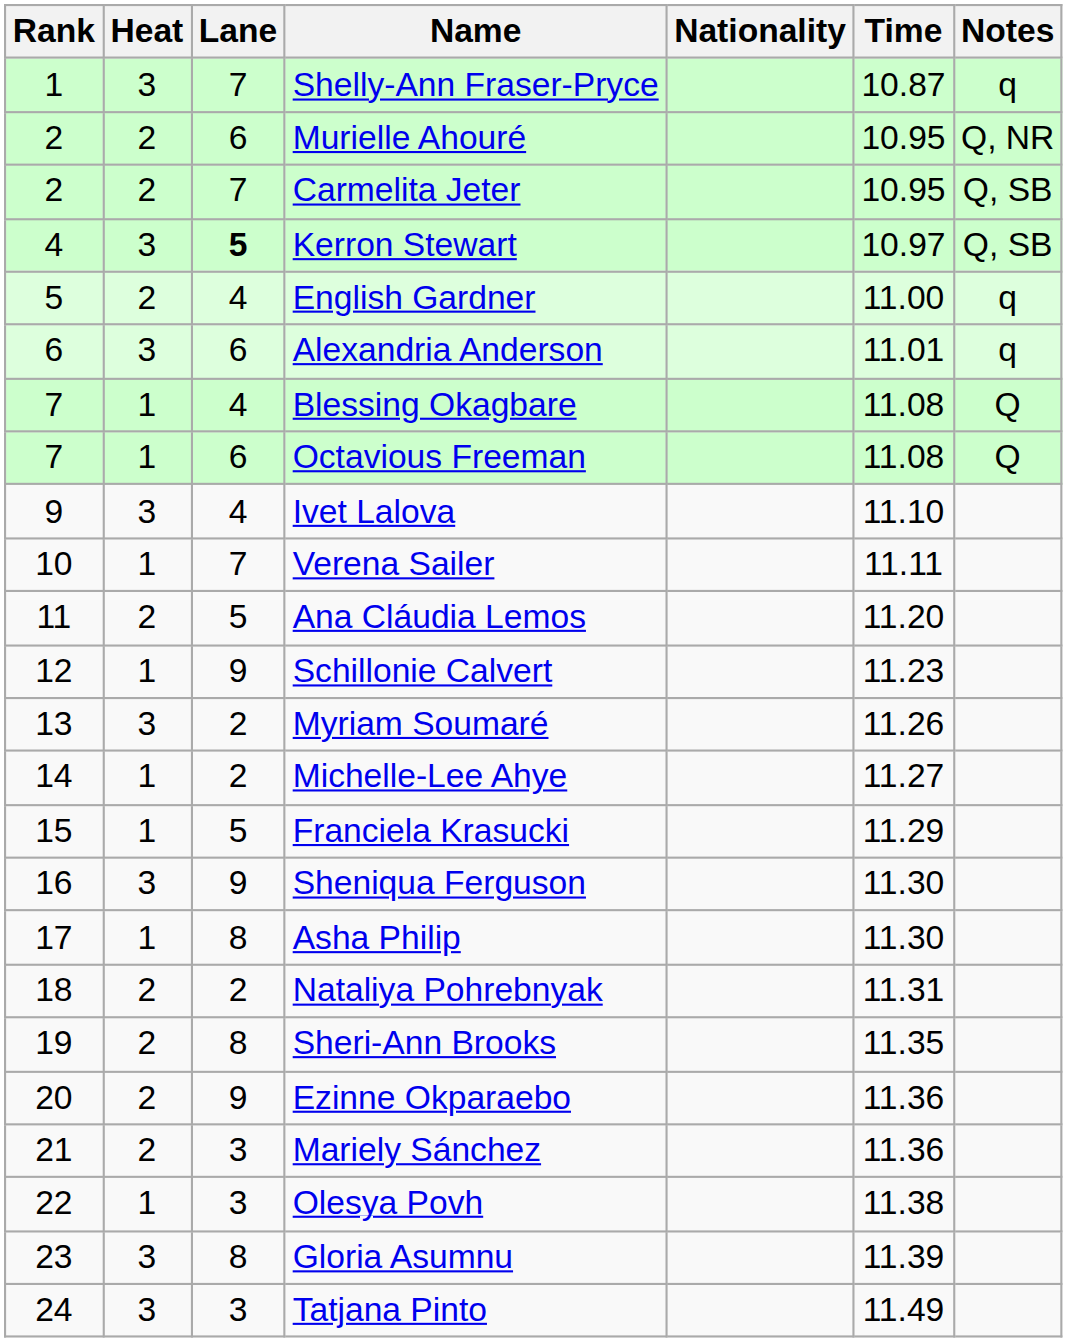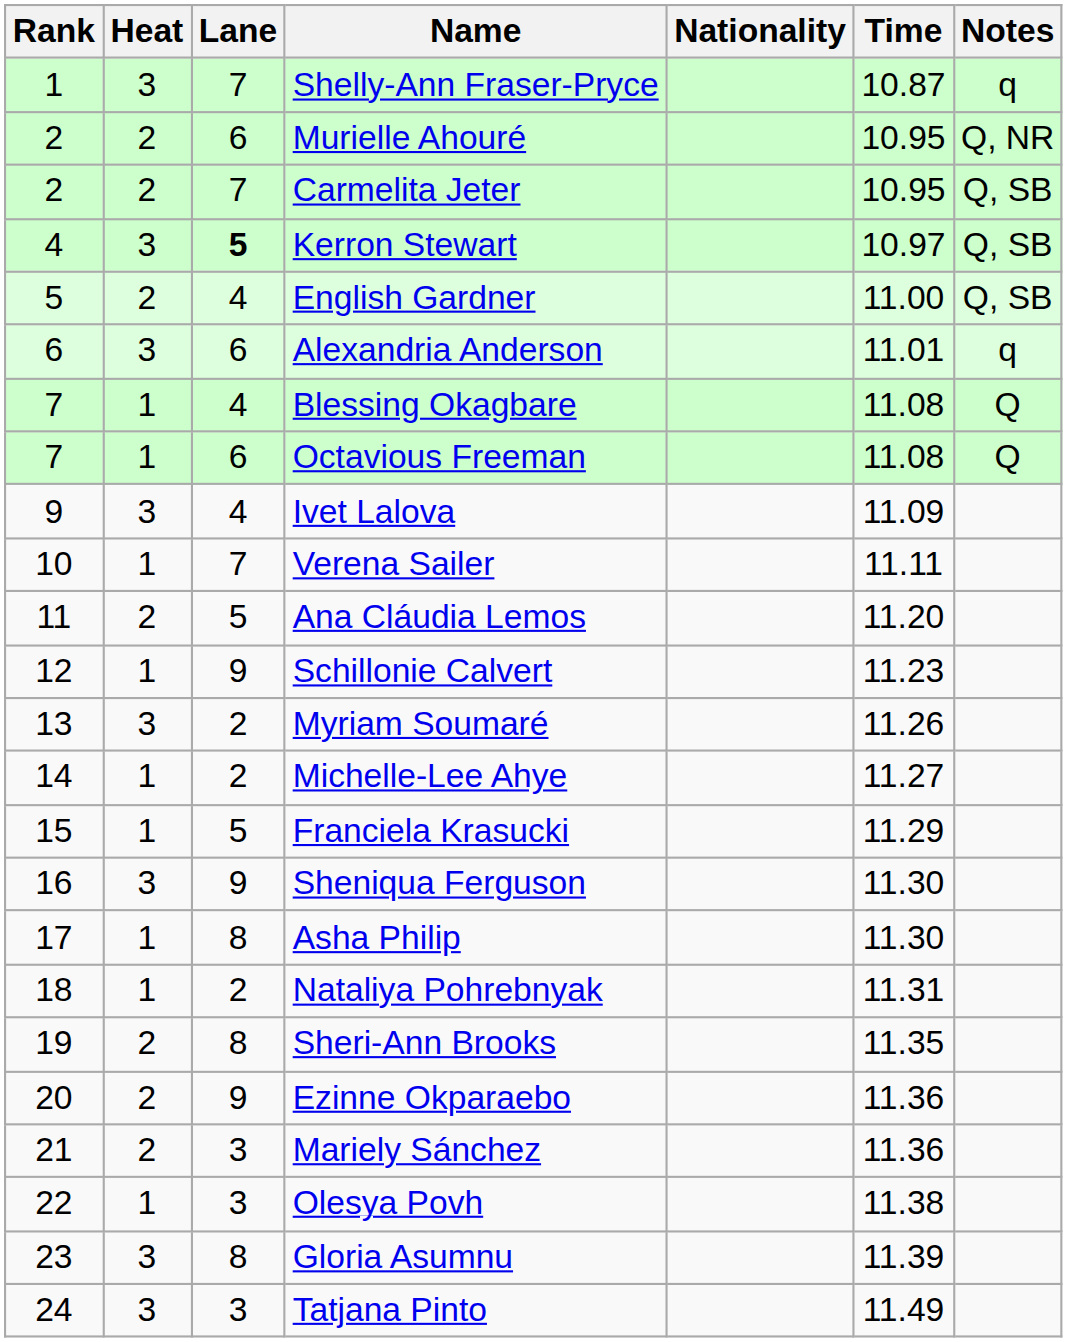 <table class="wikitable sortable" style="text-align:center">
 <tr>
 <th>Rank</th>
 <th>Heat</th>
 <th>Lane</th>
 <th>Name</th>
 <th>Nationality</th>
 <th>Time</th>
 <th>Notes</th>
 </tr>
 <tr bgcolor=ccffcc>
 <td>1</td>
 <td>3</td>
 <td>7</td>
 <td align=left><a href='#'>Shelly-Ann Fraser-Pryce</a></td>
 <td align=left></td>
 <td>10.87</td>
 <td>q</td>
 </tr>
 <tr bgcolor=ccffcc>
 <td>2</td>
 <td>2</td>
 <td>6</td>
 <td align=left><a href='#'>Murielle Ahouré</a></td>
 <td align=left></td>
 <td>10.95</td>
 <td>Q, NR</td>
 </tr>
 <tr bgcolor=ccffcc>
 <td>2</td>
 <td>2</td>
 <td>7</td>
 <td align=left><a href='#'>Carmelita Jeter</a></td>
 <td align=left></td>
 <td>10.95</td>
 <td>Q, SB</td>
 </tr>
 <tr bgcolor=ccffcc>
 <td>4</td>
 <td>3</td>
 <td><strong>5</strong></td>
 <td align=left><a href='#'>Kerron Stewart</a></td>
 <td align=left></td>
 <td>10.97</td>
 <td>Q, SB</td>
 </tr>
 <tr bgcolor=ddffdd>
 <td>5</td>
 <td>2</td>
 <td>4</td>
 <td align=left><a href='#'>English Gardner</a></td>
 <td align=left></td>
 <td>11.00</td>
-<td>q</td>
+<td>Q, SB</td>
 </tr>
 <tr bgcolor=ddffdd>
 <td>6</td>
 <td>3</td>
 <td>6</td>
 <td align=left><a href='#'>Alexandria Anderson</a></td>
 <td align=left></td>
 <td>11.01</td>
 <td>q</td>
 </tr>
 <tr bgcolor=ccffcc>
 <td>7</td>
 <td>1</td>
 <td>4</td>
 <td align=left><a href='#'>Blessing Okagbare</a></td>
 <td align=left></td>
 <td>11.08</td>
 <td>Q</td>
 </tr>
 <tr bgcolor=ccffcc>
 <td>7</td>
 <td>1</td>
 <td>6</td>
 <td align=left><a href='#'>Octavious Freeman</a></td>
 <td align=left></td>
 <td>11.08</td>
 <td>Q</td>
 </tr>
 <tr>
 <td>9</td>
 <td>3</td>
 <td>4</td>
 <td align=left><a href='#'>Ivet Lalova</a></td>
 <td align=left></td>
-<td>11.10</td>
+<td>11.09</td>
 <td></td>
 </tr>
 <tr>
 <td>10</td>
 <td>1</td>
 <td>7</td>
 <td align=left><a href='#'>Verena Sailer</a></td>
 <td align=left></td>
 <td>11.11</td>
 <td></td>
 </tr>
 <tr>
 <td>11</td>
 <td>2</td>
 <td>5</td>
 <td align=left><a href='#'>Ana Cláudia Lemos</a></td>
 <td align=left></td>
 <td>11.20</td>
 <td></td>
 </tr>
 <tr>
 <td>12</td>
 <td>1</td>
 <td>9</td>
 <td align=left><a href='#'>Schillonie Calvert</a></td>
 <td align=left></td>
 <td>11.23</td>
 <td></td>
 </tr>
 <tr>
 <td>13</td>
 <td>3</td>
 <td>2</td>
 <td align=left><a href='#'>Myriam Soumaré</a></td>
 <td align=left></td>
 <td>11.26</td>
 <td></td>
 </tr>
 <tr>
 <td>14</td>
 <td>1</td>
 <td>2</td>
 <td align=left><a href='#'>Michelle-Lee Ahye</a></td>
 <td align=left></td>
 <td>11.27</td>
 <td></td>
 </tr>
 <tr>
 <td>15</td>
 <td>1</td>
 <td>5</td>
 <td align=left><a href='#'>Franciela Krasucki</a></td>
 <td align=left></td>
 <td>11.29</td>
 <td></td>
 </tr>
 <tr>
 <td>16</td>
 <td>3</td>
 <td>9</td>
 <td align=left><a href='#'>Sheniqua Ferguson</a></td>
 <td align=left></td>
 <td>11.30</td>
 <td></td>
 </tr>
 <tr>
 <td>17</td>
 <td>1</td>
 <td>8</td>
 <td align=left><a href='#'>Asha Philip</a></td>
 <td align=left></td>
 <td>11.30</td>
 <td></td>
 </tr>
 <tr>
 <td>18</td>
-<td>2</td>
+<td>1</td>
 <td>2</td>
 <td align=left><a href='#'>Nataliya Pohrebnyak</a></td>
 <td align=left></td>
 <td>11.31</td>
 <td></td>
 </tr>
 <tr>
 <td>19</td>
 <td>2</td>
 <td>8</td>
 <td align=left><a href='#'>Sheri-Ann Brooks</a></td>
 <td align=left></td>
 <td>11.35</td>
 <td></td>
 </tr>
 <tr>
 <td>20</td>
 <td>2</td>
 <td>9</td>
 <td align=left><a href='#'>Ezinne Okparaebo</a></td>
 <td align=left></td>
 <td>11.36</td>
 <td></td>
 </tr>
 <tr>
 <td>21</td>
 <td>2</td>
 <td>3</td>
 <td align=left><a href='#'>Mariely Sánchez</a></td>
 <td align=left></td>
 <td>11.36</td>
 <td></td>
 </tr>
 <tr>
 <td>22</td>
 <td>1</td>
 <td>3</td>
 <td align=left><a href='#'>Olesya Povh</a></td>
 <td align=left></td>
 <td>11.38</td>
 <td></td>
 </tr>
 <tr>
 <td>23</td>
 <td>3</td>
 <td>8</td>
 <td align=left><a href='#'>Gloria Asumnu</a></td>
 <td align=left></td>
 <td>11.39</td>
 <td></td>
 </tr>
 <tr>
 <td>24</td>
 <td>3</td>
 <td>3</td>
 <td align=left><a href='#'>Tatjana Pinto</a></td>
 <td align=left></td>
 <td>11.49</td>
 <td></td>
 </tr>
 </table>
